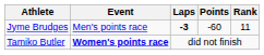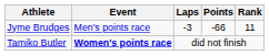 <table class=wikitable style="font-size:90%">
 <tr>
 <th>Athlete</th>
 <th>Event</th>
 <th>Laps</th>
 <th>Points</th>
 <th>Rank</th>
 </tr>
 <tr align=center>
 <td align=left><a href='#'>Jyme Brudges</a></td>
 <td align=left><a href='#'>Men's points race</a></td>
-<td><strong>-3</strong></td>
-<td>-60</td>
+<td>-3</td>
+<td>-66</td>
 <td>11</td>
 </tr>
 <tr align=center>
 <td align=left><a href='#'>Tamiko Butler</a></td>
 <td align=left><strong><a href='#'>Women's points race</a></strong></td>
 <td colspan=3>did not finish</td>
 </tr>
 </table>
